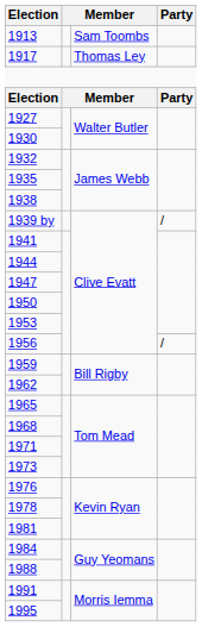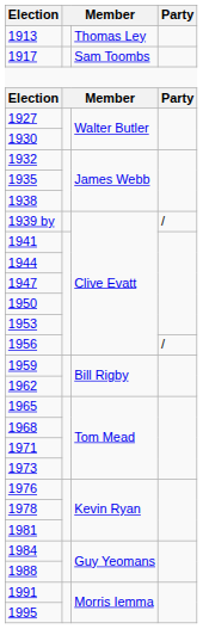 <table class="wikitable" style='border-style: none none none none;'>
 <tr>
 <th>Election</th>
 <th colspan="2">Member</th>
 <th>Party</th>
 </tr>
 <tr style="background: #f9f9f9">
 <td><a href='#'>1913</a></td>
 <td> </td>
-<td><a href='#'>Sam Toombs</a></td>
+<td><a href='#'>Thomas Ley</a></td>
 <td></td>
 </tr>
 <tr style="background: #f9f9f9">
 <td><a href='#'>1917</a></td>
 <td> </td>
-<td><a href='#'>Thomas Ley</a></td>
+<td><a href='#'>Sam Toombs</a></td>
 <td></td>
 </tr>
 <tr>
 <td colspan="4" style='border-style: none none none none;'> </td>
 </tr>
 <tr>
 <th>Election</th>
 <th colspan="2">Member</th>
 <th>Party</th>
 </tr>
 <tr style="background: #f9f9f9">
 <td><a href='#'>1927</a></td>
 <td rowspan="2" > </td>
 <td rowspan="2"><a href='#'>Walter Butler</a></td>
 <td rowspan="2"></td>
 </tr>
 <tr style="background: #f9f9f9">
 <td><a href='#'>1930</a></td>
 </tr>
 <tr style="background: #f9f9f9">
 <td><a href='#'>1932</a></td>
 <td rowspan="3" > </td>
 <td rowspan="3"><a href='#'>James Webb</a></td>
 <td rowspan="3"></td>
 </tr>
 <tr style="background: #f9f9f9">
 <td><a href='#'>1935</a></td>
 </tr>
 <tr style="background: #f9f9f9">
 <td><a href='#'>1938</a></td>
 </tr>
 <tr style="background: #f9f9f9">
 <td><a href='#'>1939 by</a></td>
 <td> </td>
 <td rowspan="7"><a href='#'>Clive Evatt</a></td>
 <td> / </td>
 </tr>
 <tr style="background: #f9f9f9">
 <td><a href='#'>1941</a></td>
 <td rowspan="6" > </td>
 <td rowspan="5"></td>
 </tr>
 <tr style="background: #f9f9f9">
 <td><a href='#'>1944</a></td>
 </tr>
 <tr style="background: #f9f9f9">
 <td><a href='#'>1947</a></td>
 </tr>
 <tr style="background: #f9f9f9">
 <td><a href='#'>1950</a></td>
 </tr>
 <tr style="background: #f9f9f9">
 <td><a href='#'>1953</a></td>
 </tr>
 <tr style="background: #f9f9f9">
 <td><a href='#'>1956</a></td>
 <td> / </td>
 </tr>
 <tr style="background: #f9f9f9">
 <td><a href='#'>1959</a></td>
 <td rowspan="2" > </td>
 <td rowspan="2"><a href='#'>Bill Rigby</a></td>
 <td rowspan="2"></td>
 </tr>
 <tr style="background: #f9f9f9">
 <td><a href='#'>1962</a></td>
 </tr>
 <tr style="background: #f9f9f9">
 <td><a href='#'>1965</a></td>
 <td rowspan="4" > </td>
 <td rowspan="4"><a href='#'>Tom Mead</a></td>
 <td rowspan="4"></td>
 </tr>
 <tr style="background: #f9f9f9">
 <td><a href='#'>1968</a></td>
 </tr>
 <tr style="background: #f9f9f9">
 <td><a href='#'>1971</a></td>
 </tr>
 <tr style="background: #f9f9f9">
 <td><a href='#'>1973</a></td>
 </tr>
 <tr style="background: #f9f9f9">
 <td><a href='#'>1976</a></td>
 <td rowspan="3" > </td>
 <td rowspan="3"><a href='#'>Kevin Ryan</a></td>
 <td rowspan="3"></td>
 </tr>
 <tr style="background: #f9f9f9">
 <td><a href='#'>1978</a></td>
 </tr>
 <tr style="background: #f9f9f9">
 <td><a href='#'>1981</a></td>
 </tr>
 <tr style="background: #f9f9f9">
 <td><a href='#'>1984</a></td>
 <td rowspan="2" > </td>
 <td rowspan="2"><a href='#'>Guy Yeomans</a></td>
 <td rowspan="2"></td>
 </tr>
 <tr style="background: #f9f9f9">
 <td><a href='#'>1988</a></td>
 </tr>
 <tr style="background: #f9f9f9">
 <td><a href='#'>1991</a></td>
 <td rowspan="2" > </td>
 <td rowspan="2"><a href='#'>Morris Iemma</a></td>
 <td rowspan="2"></td>
 </tr>
 <tr style="background: #f9f9f9">
 <td><a href='#'>1995</a></td>
 </tr>
 </table>
